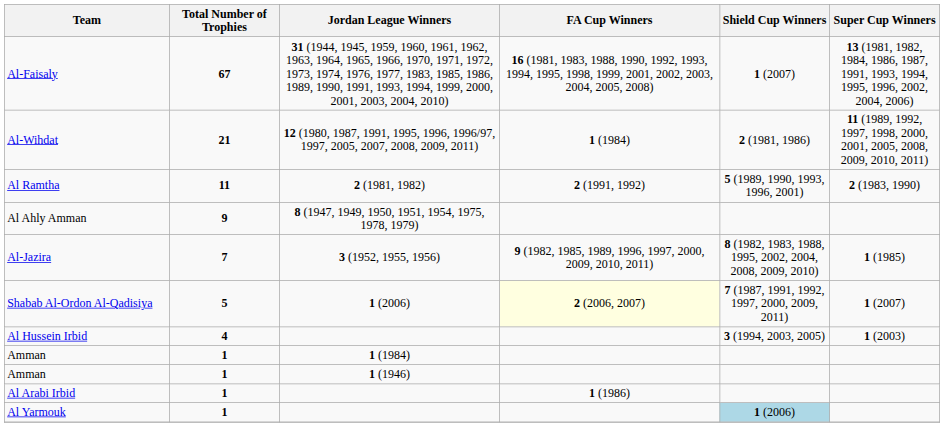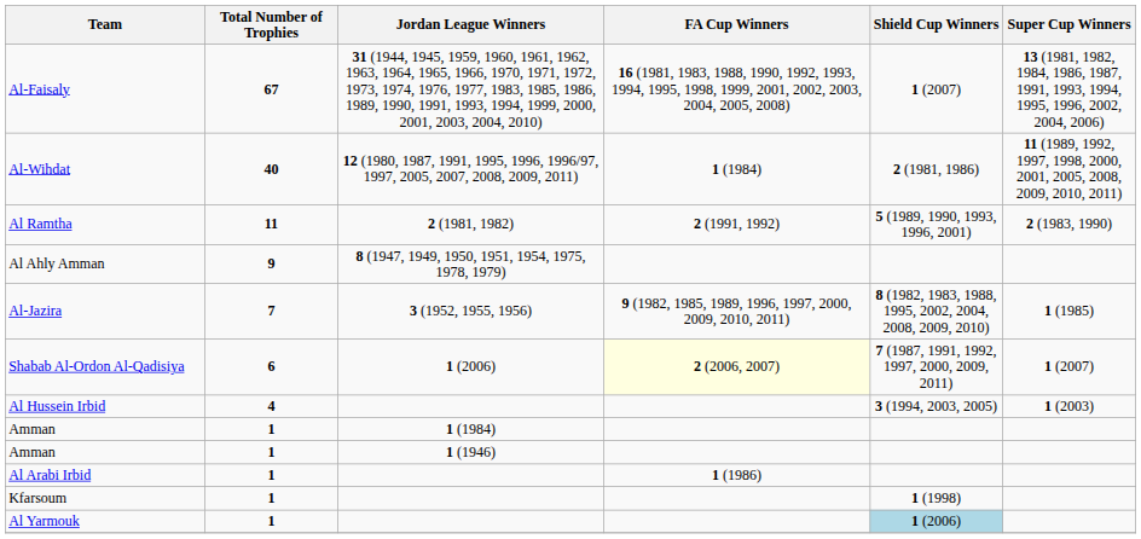 <table class="wikitable" style="text-align: Center;font-size:100%;">
 <tr>
 <th width=15%>Team</th>
 <th width=10%>Total Number of Trophies</th>
 <th width=20%>Jordan League Winners</th>
 <th width=20%>FA Cup Winners</th>
 <th width=10%>Shield Cup Winners</th>
 <th width=10%>Super Cup Winners</th>
 </tr>
 <tr>
 <td align=left><a href='#'>Al-Faisaly</a></td>
 <td><strong>67</strong></td>
 <td><strong>31</strong> (1944, 1945, 1959, 1960, 1961, 1962, 1963, 1964, 1965, 1966, 1970, 1971, 1972, 1973, 1974, 1976, 1977, 1983, 1985, 1986, 1989, 1990, 1991, 1993, 1994, 1999, 2000, 2001, 2003, 2004, 2010)</td>
 <td><strong>16</strong> (1981, 1983, 1988, 1990, 1992, 1993, 1994, 1995, 1998, 1999, 2001, 2002, 2003, 2004, 2005, 2008)</td>
 <td><strong>1</strong> (2007)</td>
 <td><strong>13</strong> (1981, 1982, 1984, 1986, 1987, 1991, 1993, 1994, 1995, 1996, 2002, 2004, 2006)</td>
 </tr>
 <tr>
 <td align=left><a href='#'>Al-Wihdat</a></td>
-<td><strong>21</strong></td>
+<td><strong>40</strong></td>
 <td><strong>12</strong> (1980, 1987, 1991, 1995, 1996, 1996/97, 1997, 2005, 2007, 2008, 2009, 2011)</td>
 <td><strong>1</strong> (1984)</td>
 <td><strong>2</strong> (1981, 1986)</td>
 <td><strong>11</strong> (1989, 1992, 1997, 1998, 2000, 2001, 2005, 2008, 2009, 2010, 2011)</td>
 </tr>
 <tr>
 <td align=left><a href='#'>Al Ramtha</a></td>
 <td><strong>11</strong></td>
 <td><strong>2</strong> (1981, 1982)</td>
 <td><strong>2</strong> (1991, 1992)</td>
 <td><strong>5</strong>  (1989, 1990, 1993, 1996, 2001)</td>
 <td><strong>2</strong> (1983, 1990)</td>
 </tr>
 <tr>
 <td align=left>Al Ahly Amman</td>
 <td><strong>9</strong></td>
 <td><strong>8</strong> (1947, 1949, 1950, 1951, 1954, 1975, 1978, 1979)</td>
 <td></td>
 <td></td>
 <td></td>
 </tr>
 <tr>
 <td align=left><a href='#'>Al-Jazira</a></td>
 <td><strong>7</strong></td>
 <td><strong>3</strong> (1952, 1955, 1956)</td>
 <td><strong>9</strong> (1982, 1985, 1989, 1996, 1997, 2000, 2009, 2010, 2011)</td>
 <td><strong>8</strong>  (1982, 1983, 1988, 1995, 2002, 2004, 2008, 2009, 2010)</td>
 <td><strong>1</strong> (1985)</td>
 </tr>
 <tr>
 <td align=left><a href='#'>Shabab Al-Ordon Al-Qadisiya</a></td>
-<td><strong>5</strong></td>
+<td><strong>6</strong></td>
 <td><strong>1</strong> (2006)</td>
 <td style="background: lightyellow;"><strong>2</strong> (2006, 2007)</td>
 <td><strong>7</strong>  (1987, 1991, 1992, 1997, 2000, 2009, 2011)</td>
 <td><strong>1</strong> (2007)</td>
 </tr>
 <tr>
 <td align=left><a href='#'>Al Hussein Irbid</a></td>
 <td><strong>4</strong></td>
 <td></td>
 <td></td>
 <td><strong>3</strong> (1994, 2003, 2005)</td>
 <td><strong>1</strong> (2003)</td>
 </tr>
 <tr>
 <td align=left>Amman</td>
 <td><strong>1</strong></td>
 <td><strong>1</strong> (1984)</td>
 <td></td>
 <td></td>
 <td></td>
 </tr>
 <tr>
 <td align=left>Amman</td>
 <td><strong>1</strong></td>
 <td><strong>1</strong> (1946)</td>
 <td></td>
 <td></td>
 <td></td>
 </tr>
 <tr>
 <td align=left><a href='#'>Al Arabi Irbid</a></td>
 <td><strong>1</strong></td>
 <td></td>
 <td><strong>1</strong> (1986)</td>
 <td></td>
 <td></td>
 </tr>
 <tr>
+<td align=left>Kfarsoum</td>
+<td><strong>1</strong></td>
+<td></td>
+<td></td>
+<td><strong>1</strong> (1998)</td>
+<td></td>
+</tr>
+<tr>
 <td align=left><a href='#'>Al Yarmouk</a></td>
 <td><strong>1</strong></td>
 <td></td>
 <td></td>
 <td style="background: lightblue;"><strong>1</strong> (2006)</td>
 <td></td>
 </tr>
 <tr>
 </tr>
 </table>
